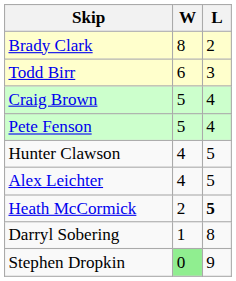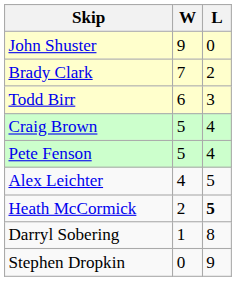 <table class="wikitable">
 <tr>
 <th width="150">Skip</th>
 <th width="20">W</th>
 <th width="20">L</th>
 </tr>
 <tr bgcolor="#ffffcc">
+<td><a href='#'>John Shuster</a></td>
+<td>9</td>
+<td>0</td>
+</tr>
+<tr bgcolor="#ffffcc">
 <td><a href='#'>Brady Clark</a></td>
-<td>8</td>
+<td>7</td>
 <td>2</td>
 </tr>
 <tr bgcolor="#ffffcc">
 <td><a href='#'>Todd Birr</a></td>
 <td>6</td>
 <td>3</td>
 </tr>
 <tr bgcolor="#ccffcc">
 <td><a href='#'>Craig Brown</a></td>
 <td>5</td>
 <td>4</td>
 </tr>
 <tr bgcolor="#ccffcc">
 <td><a href='#'>Pete Fenson</a></td>
 <td>5</td>
 <td>4</td>
 </tr>
 <tr>
-<td>Hunter Clawson</td>
-<td>4</td>
-<td>5</td>
-</tr>
-<tr>
 <td><a href='#'>Alex Leichter</a></td>
 <td>4</td>
 <td>5</td>
 </tr>
 <tr>
 <td><a href='#'>Heath McCormick</a></td>
 <td>2</td>
 <td><strong>5</strong></td>
 </tr>
 <tr>
 <td>Darryl Sobering</td>
 <td>1</td>
 <td>8</td>
 </tr>
 <tr>
 <td>Stephen Dropkin</td>
-<td style="background: lightgreen;">0</td>
+<td>0</td>
 <td>9</td>
 </tr>
 </table>
